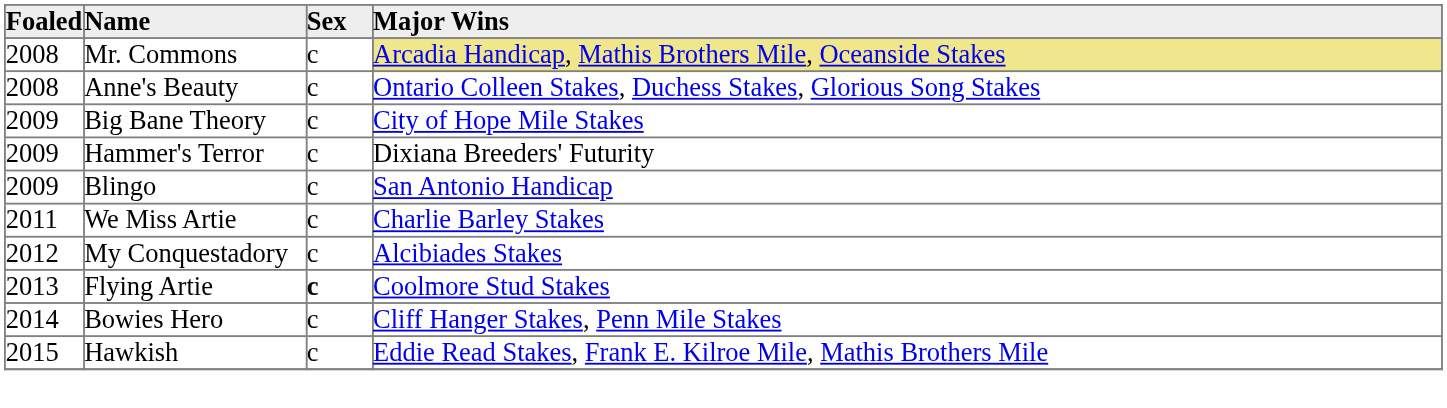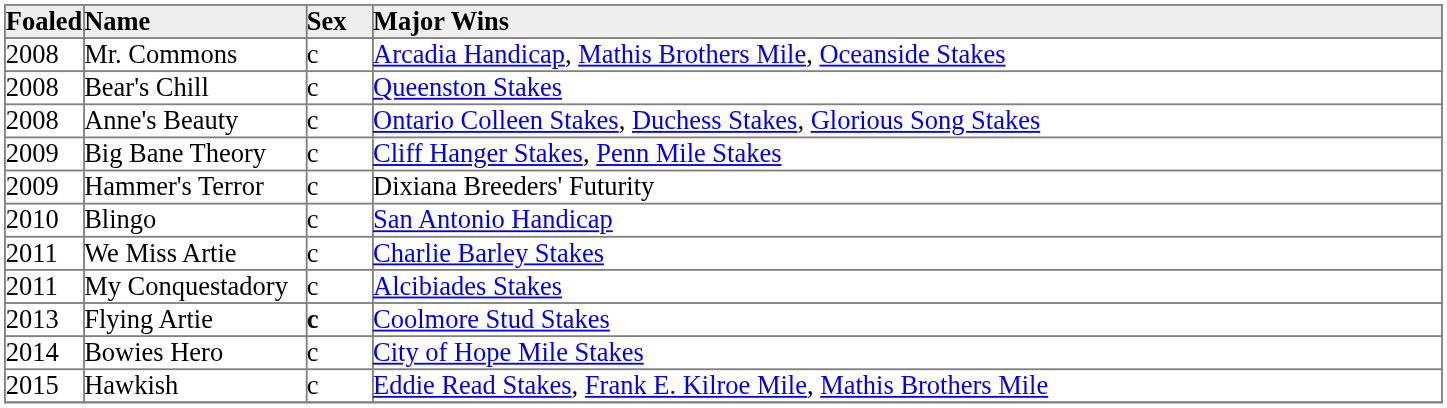 <table border="1" cellpadding="0" style="border-collapse: collapse; font-size:90%">
 <tr style="background:#eee;">
 <td style="width:35px;"><strong>Foaled</strong></td>
 <td style="width:120px;"><strong>Name</strong></td>
 <td style="width:35px;"><strong>Sex</strong></td>
 <td style="width:580px;"><strong>Major Wins</strong></td>
 </tr>
 <tr>
 <td>2008</td>
 <td>Mr. Commons</td>
 <td>c</td>
-<td style="background: khaki;"><a href='#'>Arcadia Handicap</a>, <a href='#'>Mathis Brothers Mile</a>, <a href='#'>Oceanside Stakes</a></td>
+<td><a href='#'>Arcadia Handicap</a>, <a href='#'>Mathis Brothers Mile</a>, <a href='#'>Oceanside Stakes</a></td>
+</tr>
+<tr>
+<td>2008</td>
+<td>Bear's Chill</td>
+<td>c</td>
+<td><a href='#'>Queenston Stakes</a></td>
 </tr>
 <tr>
 <td>2008</td>
 <td>Anne's Beauty</td>
 <td>c</td>
 <td><a href='#'>Ontario Colleen Stakes</a>, <a href='#'>Duchess Stakes</a>, <a href='#'>Glorious Song Stakes</a></td>
 </tr>
 <tr>
 <td>2009</td>
 <td>Big Bane Theory</td>
 <td>c</td>
-<td><a href='#'>City of Hope Mile Stakes</a></td>
+<td><a href='#'>Cliff Hanger Stakes</a>, <a href='#'>Penn Mile Stakes</a></td>
 </tr>
 <tr>
 <td>2009</td>
 <td>Hammer's Terror</td>
 <td>c</td>
 <td>Dixiana Breeders' Futurity</td>
 </tr>
 <tr>
-<td>2009</td>
+<td>2010</td>
 <td>Blingo</td>
 <td>c</td>
 <td><a href='#'>San Antonio Handicap</a></td>
 </tr>
 <tr>
 <td>2011</td>
 <td>We Miss Artie</td>
 <td>c</td>
 <td><a href='#'>Charlie Barley Stakes</a></td>
 </tr>
 <tr>
-<td>2012</td>
+<td>2011</td>
 <td>My Conquestadory</td>
 <td>c</td>
 <td><a href='#'>Alcibiades Stakes</a></td>
 </tr>
 <tr>
 <td>2013</td>
 <td>Flying Artie</td>
 <td><strong>c</strong></td>
 <td><a href='#'>Coolmore Stud Stakes</a></td>
 </tr>
 <tr>
 <td>2014</td>
 <td>Bowies Hero</td>
 <td>c</td>
-<td><a href='#'>Cliff Hanger Stakes</a>, <a href='#'>Penn Mile Stakes</a></td>
+<td><a href='#'>City of Hope Mile Stakes</a></td>
 </tr>
 <tr>
 <td>2015</td>
 <td>Hawkish</td>
 <td>c</td>
 <td><a href='#'>Eddie Read Stakes</a>, <a href='#'>Frank E. Kilroe Mile</a>, <a href='#'>Mathis Brothers Mile</a></td>
 </tr>
 <tr>
 </tr>
 </table>
